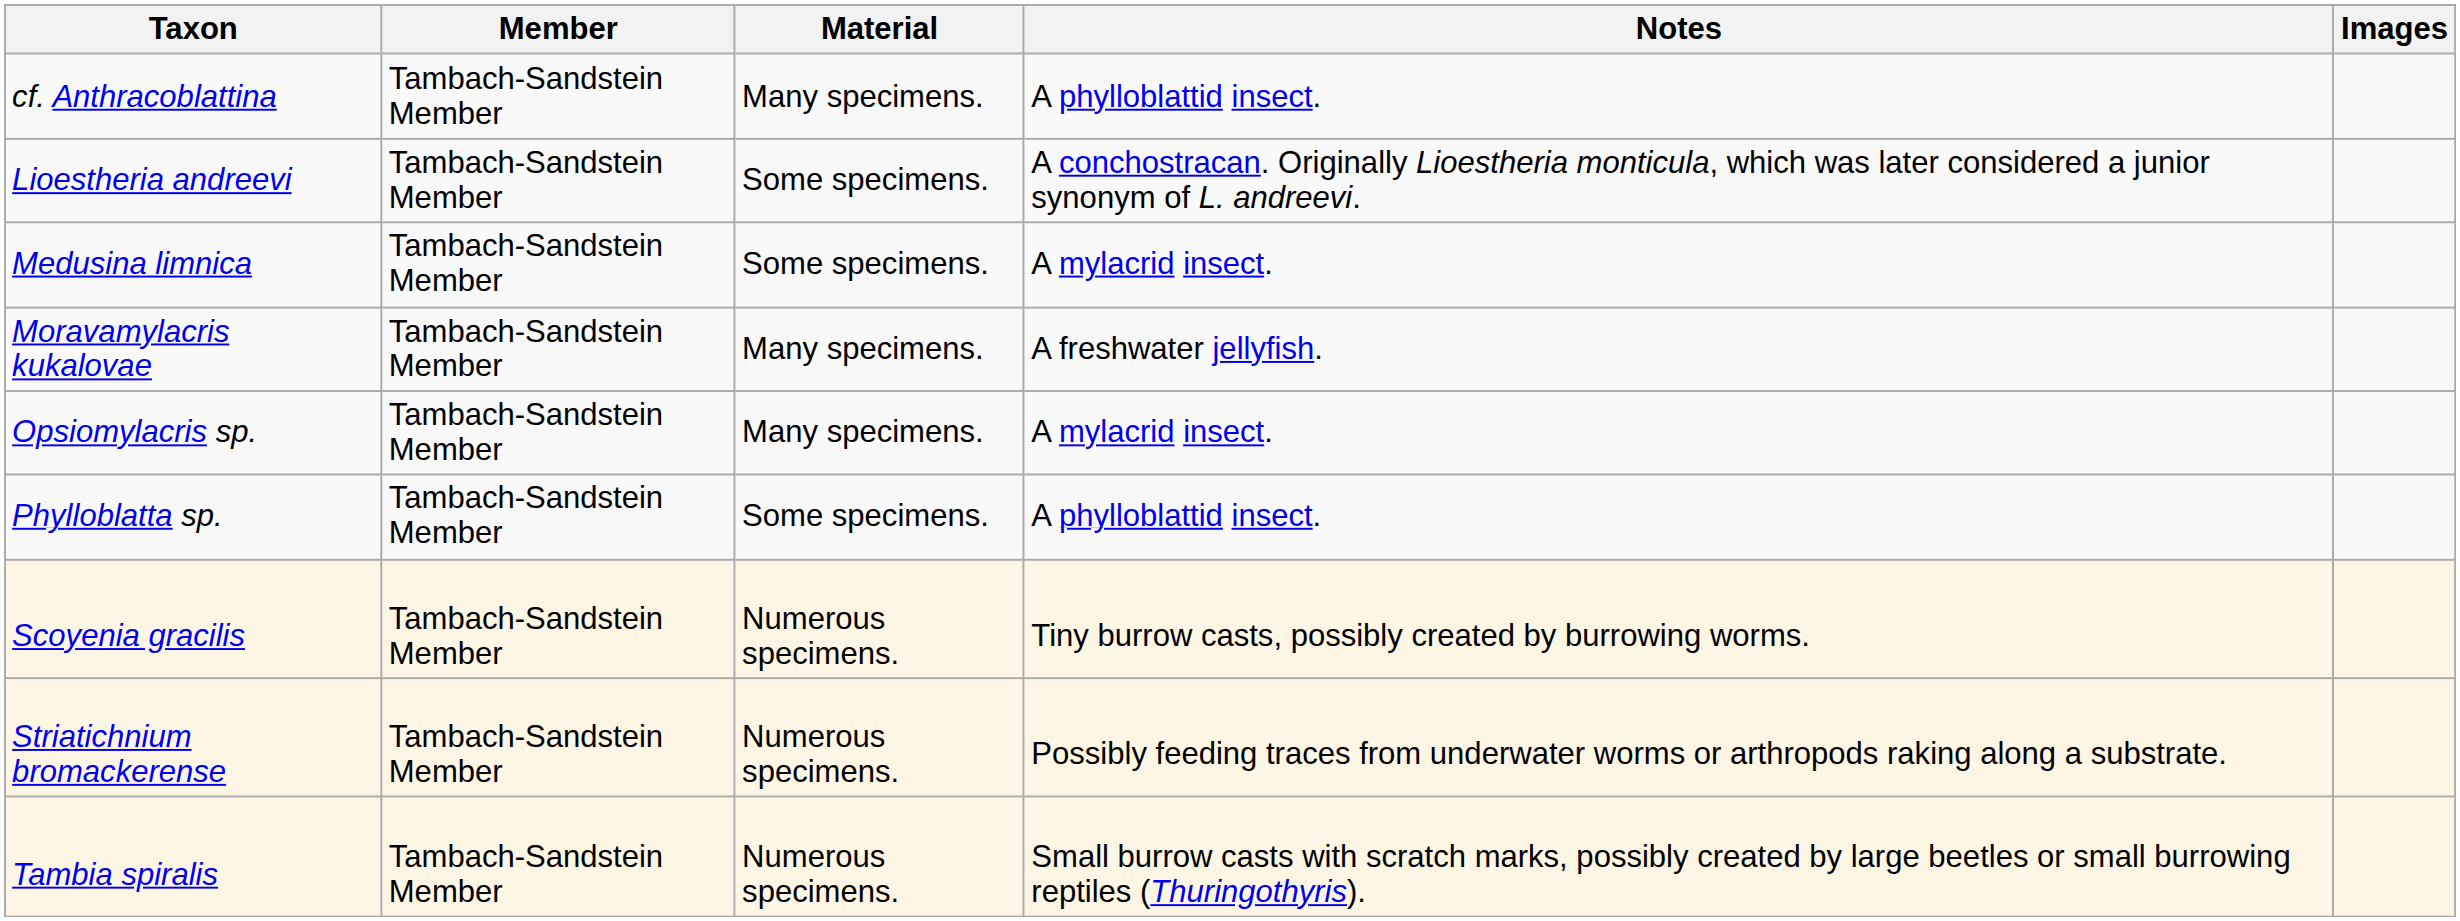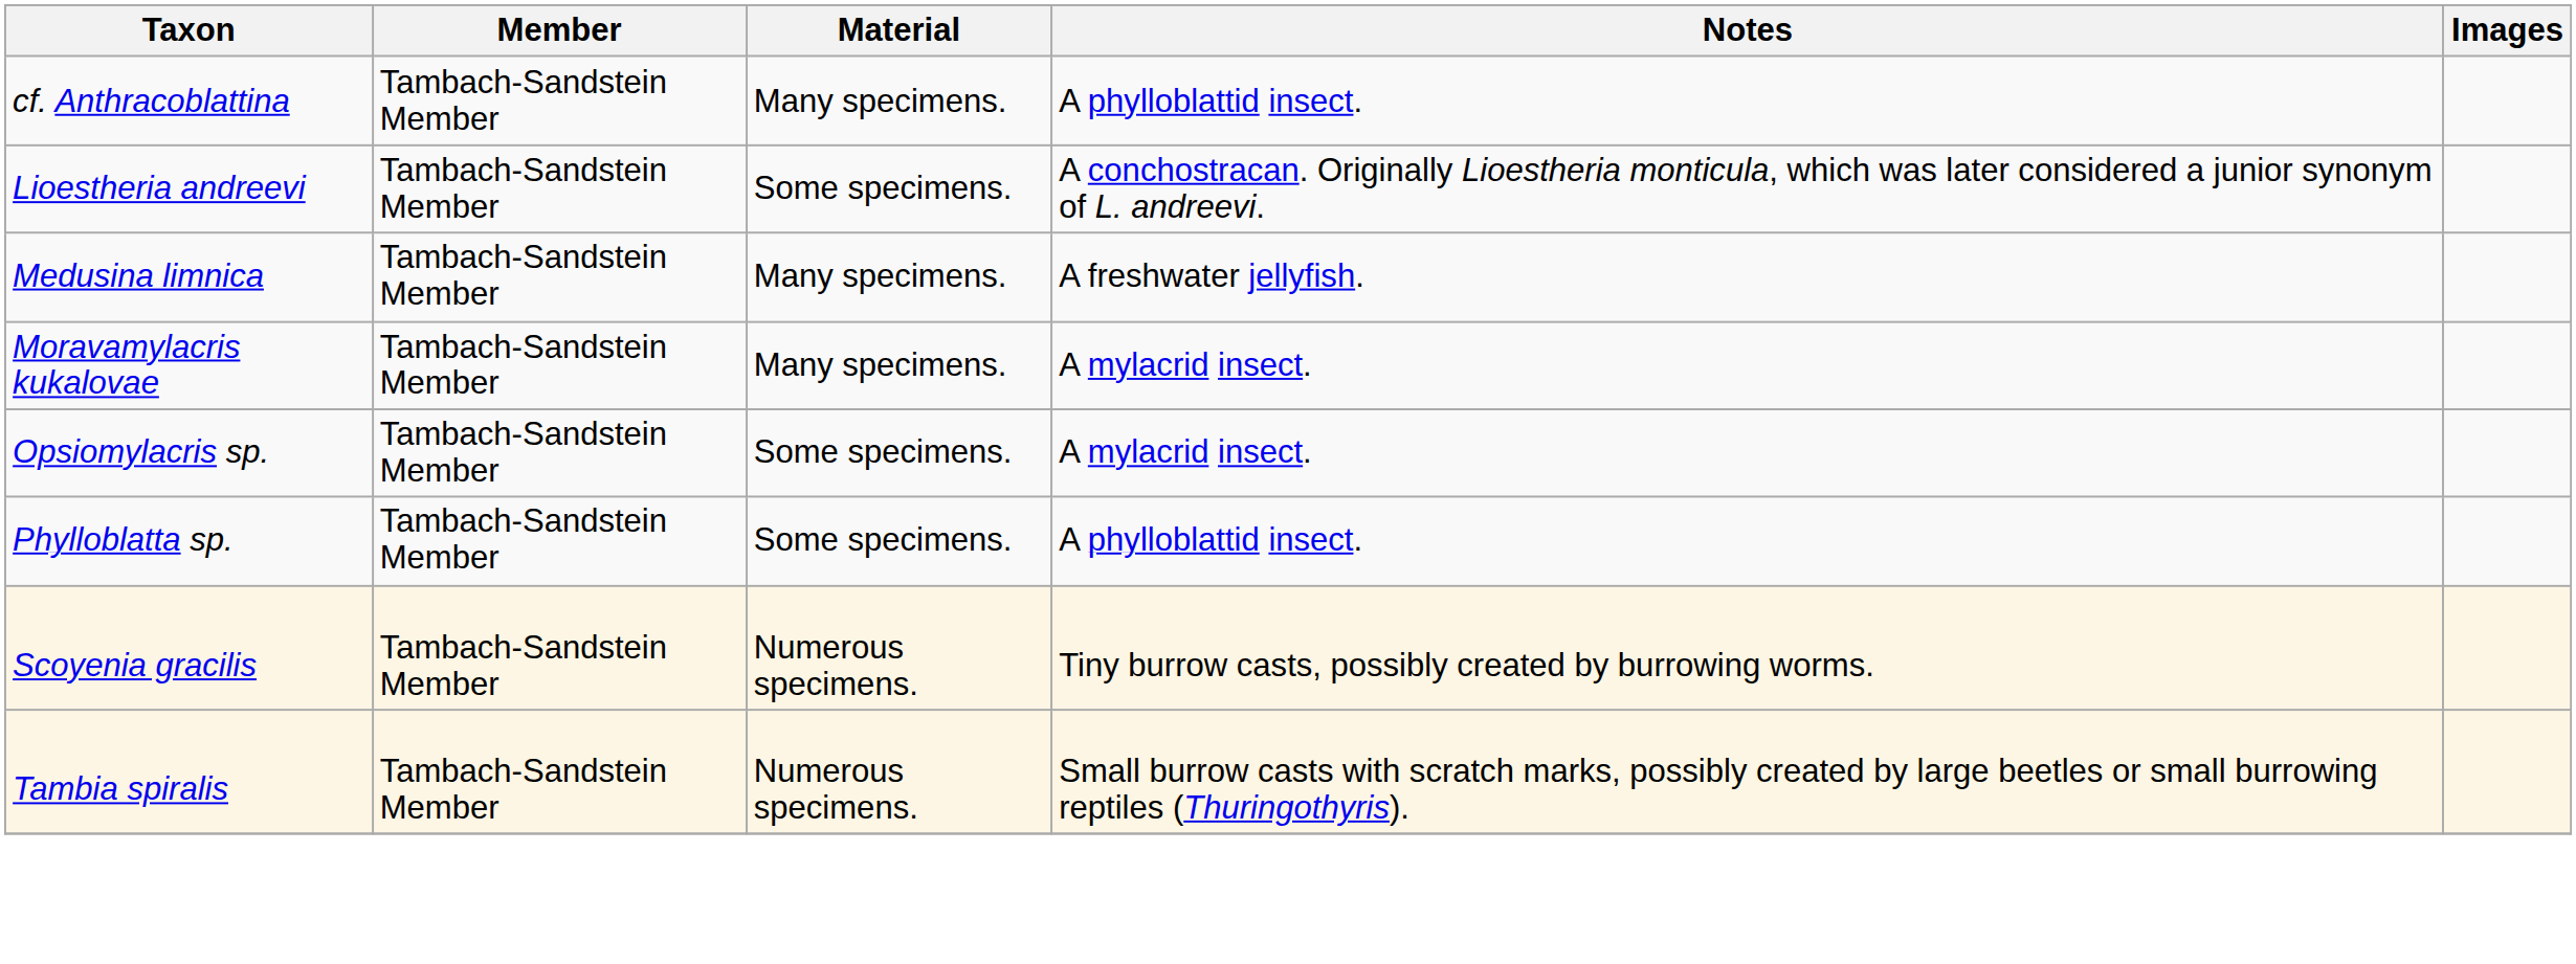 <table class="wikitable sortable" align="center" width="100%">
 <tr>
 <th>Taxon</th>
 <th>Member</th>
 <th class="unsortable">Material</th>
 <th class="unsortable">Notes</th>
 <th class="unsortable">Images</th>
 </tr>
 <tr>
 <td><em>cf. <a href='#'>Anthracoblattina</a></em></td>
 <td>Tambach-Sandstein Member</td>
 <td>Many specimens.</td>
 <td>A <a href='#'>phylloblattid</a> <a href='#'>insect</a>.</td>
 <td></td>
 </tr>
 <tr>
 <td><em><a href='#'>Lioestheria andreevi</a></em></td>
 <td>Tambach-Sandstein Member</td>
 <td>Some specimens.</td>
 <td>A <a href='#'>conchostracan</a>. Originally <em>Lioestheria monticula</em>, which was later considered a junior synonym of <em>L. andreevi</em>.</td>
 <td></td>
 </tr>
 <tr>
 <td><em><a href='#'>Medusina limnica</a></em></td>
 <td>Tambach-Sandstein Member</td>
-<td>Some specimens.</td>
-<td>A <a href='#'>mylacrid</a> <a href='#'>insect</a>.</td>
+<td>Many specimens.</td>
+<td>A freshwater <a href='#'>jellyfish</a>.</td>
 <td></td>
 </tr>
 <tr>
 <td><em><a href='#'>Moravamylacris kukalovae</a></em></td>
 <td>Tambach-Sandstein Member</td>
 <td>Many specimens.</td>
-<td>A freshwater <a href='#'>jellyfish</a>.</td>
+<td>A <a href='#'>mylacrid</a> <a href='#'>insect</a>.</td>
 <td></td>
 </tr>
 <tr>
 <td><em><a href='#'>Opsiomylacris</a> sp.</em></td>
 <td>Tambach-Sandstein Member</td>
-<td>Many specimens.</td>
+<td>Some specimens.</td>
 <td>A <a href='#'>mylacrid</a> <a href='#'>insect</a>.</td>
 <td></td>
 </tr>
 <tr>
 <td><em><a href='#'>Phylloblatta</a> sp.</em></td>
 <td>Tambach-Sandstein Member</td>
 <td>Some specimens.</td>
 <td>A <a href='#'>phylloblattid</a> <a href='#'>insect</a>.</td>
 <td></td>
 </tr>
 <tr>
 <td style="background:#FEF6E4;"><br><em><a href='#'>Scoyenia gracilis</a></em></td>
 <td style="background:#FEF6E4;"><br>Tambach-Sandstein Member</td>
 <td style="background:#FEF6E4;"><br>Numerous specimens.</td>
 <td style="background:#FEF6E4;"><br>Tiny burrow casts, possibly created by burrowing worms.</td>
 <td style="background:#FEF6E4;"></td>
 </tr>
 <tr>
-<td style="background:#FEF6E4;"><br><em><a href='#'>Striatichnium bromackerense</a></em></td>
-<td style="background:#FEF6E4;"><br>Tambach-Sandstein Member</td>
-<td style="background:#FEF6E4;"><br>Numerous specimens.</td>
-<td style="background:#FEF6E4;"><br>Possibly feeding traces from underwater worms or arthropods raking along a substrate.</td>
-<td style="background:#FEF6E4;"></td>
-</tr>
-<tr>
 <td style="background:#FEF6E4;"><br><em><a href='#'>Tambia spiralis</a></em></td>
 <td style="background:#FEF6E4;"><br>Tambach-Sandstein Member</td>
 <td style="background:#FEF6E4;"><br>Numerous specimens.</td>
 <td style="background:#FEF6E4;"><br>Small burrow casts with scratch marks, possibly created by large beetles or small burrowing reptiles (<em><a href='#'>Thuringothyris</a></em>).</td>
 <td style="background:#FEF6E4;"><br></td>
 </tr>
 <tr>
 </tr>
 </table>
